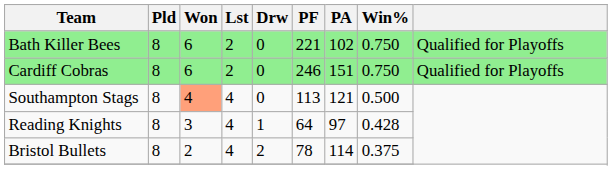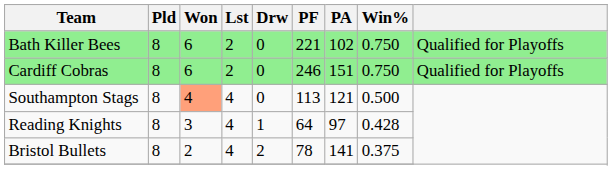 <table class="wikitable" width=65%">
 <tr>
 <th width=26%>Team</th>
 <th width=5%>Pld</th>
 <th width=5%>Won</th>
 <th width=5%>Lst</th>
 <th width=5%>Drw</th>
 <th width=5%>PF</th>
 <th width=5%>PA</th>
 <th width=6%>Win%</th>
 <th width=38%></th>
 </tr>
 <tr style="background:lightgreen">
 <td>Bath Killer Bees</td>
 <td>8</td>
 <td>6</td>
 <td>2</td>
 <td>0</td>
 <td>221</td>
 <td>102</td>
 <td>0.750</td>
 <td>Qualified for Playoffs</td>
 </tr>
 <tr style="background:lightgreen">
 <td>Cardiff Cobras</td>
 <td>8</td>
 <td>6</td>
 <td>2</td>
 <td>0</td>
 <td>246</td>
 <td>151</td>
 <td>0.750</td>
 <td>Qualified for Playoffs</td>
 </tr>
 <tr>
 <td>Southampton Stags</td>
 <td>8</td>
 <td style="background: lightsalmon;">4</td>
 <td>4</td>
 <td>0</td>
 <td>113</td>
 <td>121</td>
 <td>0.500</td>
 </tr>
 <tr>
 <td>Reading Knights</td>
 <td>8</td>
 <td>3</td>
 <td>4</td>
 <td>1</td>
 <td>64</td>
 <td>97</td>
 <td>0.428</td>
 </tr>
 <tr>
 <td>Bristol Bullets</td>
 <td>8</td>
 <td>2</td>
 <td>4</td>
 <td>2</td>
 <td>78</td>
-<td>114</td>
+<td>141</td>
 <td>0.375</td>
 </tr>
 <tr>
 </tr>
 </table>
